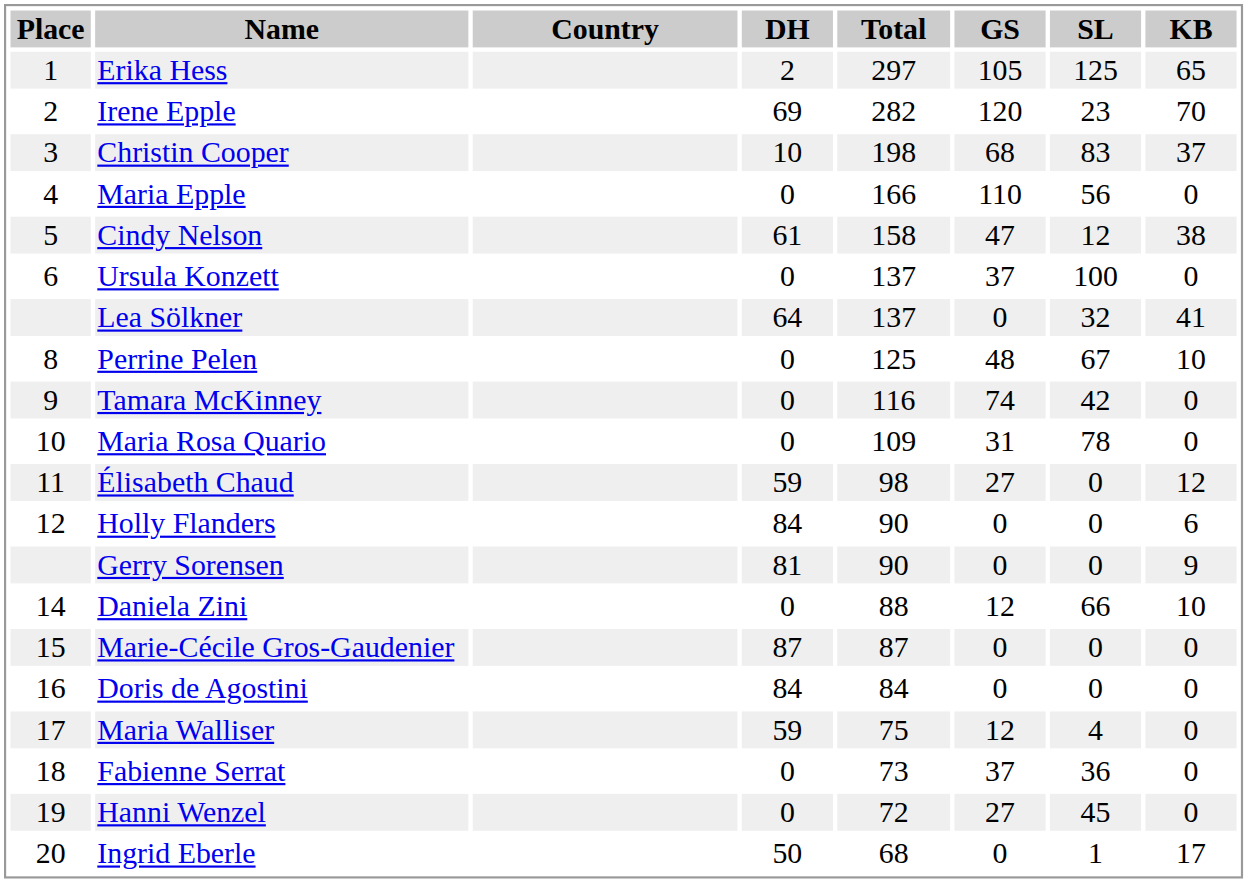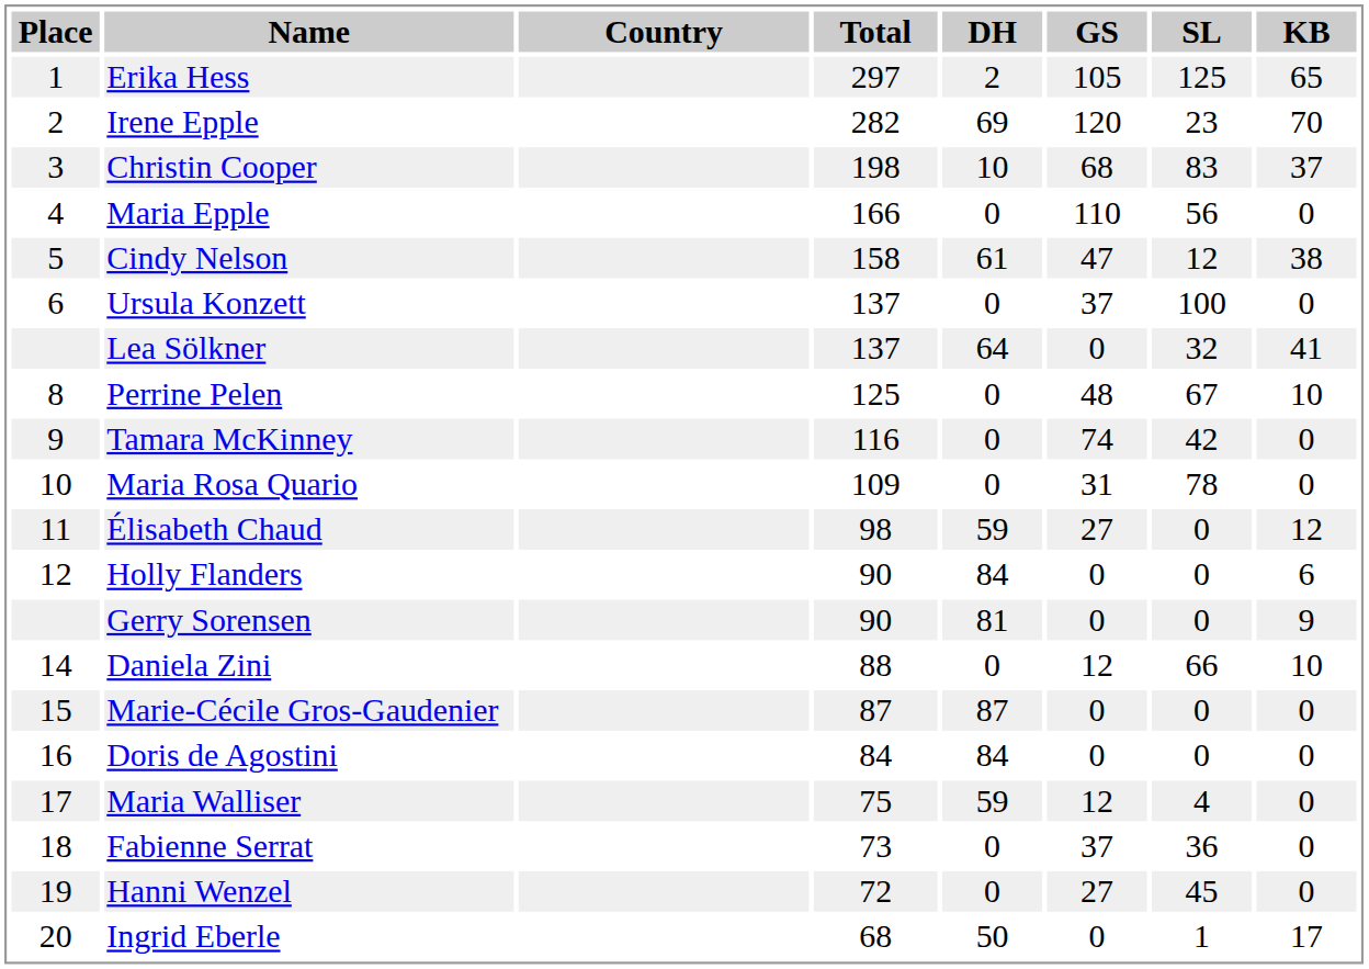 <table border="0" style="border: 1px solid #999; background-color:#FFFFFF; text-align:center; font-size:86%; line-height:15px;">
 <tr align="center" bgcolor="#CCCCCC">
 <th width=35>Place</th>
 <th width=170>Name</th>
 <th width=120>Country</th>
+<th width=50>Total</th>
 <th width=40>DH</th>
-<th width=50>Total</th>
 <th width=40>GS</th>
 <th width=40>SL</th>
 <th width=40>KB</th>
 </tr>
 <tr bgcolor="#EFEFEF">
 <td>1</td>
 <td align="left"><a href='#'>Erika Hess</a></td>
 <td align="left"></td>
+<td>297</td>
 <td>2</td>
-<td>297</td>
 <td>105</td>
 <td>125</td>
 <td>65</td>
 </tr>
 <tr>
 <td>2</td>
 <td align="left"><a href='#'>Irene Epple</a></td>
 <td align="left"></td>
+<td>282</td>
 <td>69</td>
-<td>282</td>
 <td>120</td>
 <td>23</td>
 <td>70</td>
 </tr>
 <tr bgcolor="#EFEFEF">
 <td>3</td>
 <td align="left"><a href='#'>Christin Cooper</a></td>
 <td align="left"></td>
+<td>198</td>
 <td>10</td>
-<td>198</td>
 <td>68</td>
 <td>83</td>
 <td>37</td>
 </tr>
 <tr>
 <td>4</td>
 <td align="left"><a href='#'>Maria Epple</a></td>
 <td align="left"></td>
+<td>166</td>
 <td>0</td>
-<td>166</td>
 <td>110</td>
 <td>56</td>
 <td>0</td>
 </tr>
 <tr bgcolor="#EFEFEF">
 <td>5</td>
 <td align="left"><a href='#'>Cindy Nelson</a></td>
 <td align="left"></td>
+<td>158</td>
 <td>61</td>
-<td>158</td>
 <td>47</td>
 <td>12</td>
 <td>38</td>
 </tr>
 <tr>
 <td>6</td>
 <td align="left"><a href='#'>Ursula Konzett</a></td>
 <td align="left"></td>
+<td>137</td>
 <td>0</td>
-<td>137</td>
 <td>37</td>
 <td>100</td>
 <td>0</td>
 </tr>
 <tr bgcolor="#EFEFEF">
 <td></td>
 <td align="left"><a href='#'>Lea Sölkner</a></td>
 <td align="left"></td>
+<td>137</td>
 <td>64</td>
-<td>137</td>
 <td>0</td>
 <td>32</td>
 <td>41</td>
 </tr>
 <tr>
 <td>8</td>
 <td align="left"><a href='#'>Perrine Pelen</a></td>
 <td align="left"></td>
+<td>125</td>
 <td>0</td>
-<td>125</td>
 <td>48</td>
 <td>67</td>
 <td>10</td>
 </tr>
 <tr bgcolor="#EFEFEF">
 <td>9</td>
 <td align="left"><a href='#'>Tamara McKinney</a></td>
 <td align="left"></td>
+<td>116</td>
 <td>0</td>
-<td>116</td>
 <td>74</td>
 <td>42</td>
 <td>0</td>
 </tr>
 <tr>
 <td>10</td>
 <td align="left"><a href='#'>Maria Rosa Quario</a></td>
 <td align="left"></td>
+<td>109</td>
 <td>0</td>
-<td>109</td>
 <td>31</td>
 <td>78</td>
 <td>0</td>
 </tr>
 <tr bgcolor="#EFEFEF">
 <td>11</td>
 <td align="left"><a href='#'>Élisabeth Chaud</a></td>
 <td align="left"></td>
+<td>98</td>
 <td>59</td>
-<td>98</td>
 <td>27</td>
 <td>0</td>
 <td>12</td>
 </tr>
 <tr>
 <td>12</td>
 <td align="left"><a href='#'>Holly Flanders</a></td>
 <td align="left"></td>
+<td>90</td>
 <td>84</td>
-<td>90</td>
 <td>0</td>
 <td>0</td>
 <td>6</td>
 </tr>
 <tr bgcolor="#EFEFEF">
 <td></td>
 <td align="left"><a href='#'>Gerry Sorensen</a></td>
 <td align="left"></td>
+<td>90</td>
 <td>81</td>
-<td>90</td>
 <td>0</td>
 <td>0</td>
 <td>9</td>
 </tr>
 <tr>
 <td>14</td>
 <td align="left"><a href='#'>Daniela Zini</a></td>
 <td align="left"></td>
+<td>88</td>
 <td>0</td>
-<td>88</td>
 <td>12</td>
 <td>66</td>
 <td>10</td>
 </tr>
 <tr bgcolor="#EFEFEF">
 <td>15</td>
 <td align="left"><a href='#'>Marie-Cécile Gros-Gaudenier</a></td>
 <td align="left"></td>
 <td>87</td>
 <td>87</td>
 <td>0</td>
 <td>0</td>
 <td>0</td>
 </tr>
 <tr>
 <td>16</td>
 <td align="left"><a href='#'>Doris de Agostini</a></td>
 <td align="left"></td>
 <td>84</td>
 <td>84</td>
 <td>0</td>
 <td>0</td>
 <td>0</td>
 </tr>
 <tr bgcolor="#EFEFEF">
 <td>17</td>
 <td align="left"><a href='#'>Maria Walliser</a></td>
 <td align="left"></td>
+<td>75</td>
 <td>59</td>
-<td>75</td>
 <td>12</td>
 <td>4</td>
 <td>0</td>
 </tr>
 <tr>
 <td>18</td>
 <td align="left"><a href='#'>Fabienne Serrat</a></td>
 <td align="left"></td>
+<td>73</td>
 <td>0</td>
-<td>73</td>
 <td>37</td>
 <td>36</td>
 <td>0</td>
 </tr>
 <tr bgcolor="#EFEFEF">
 <td>19</td>
 <td align="left"><a href='#'>Hanni Wenzel</a></td>
 <td align="left"></td>
+<td>72</td>
 <td>0</td>
-<td>72</td>
 <td>27</td>
 <td>45</td>
 <td>0</td>
 </tr>
 <tr>
 <td>20</td>
 <td align="left"><a href='#'>Ingrid Eberle</a></td>
 <td align="left"></td>
+<td>68</td>
 <td>50</td>
-<td>68</td>
 <td>0</td>
 <td>1</td>
 <td>17</td>
 </tr>
 </table>
